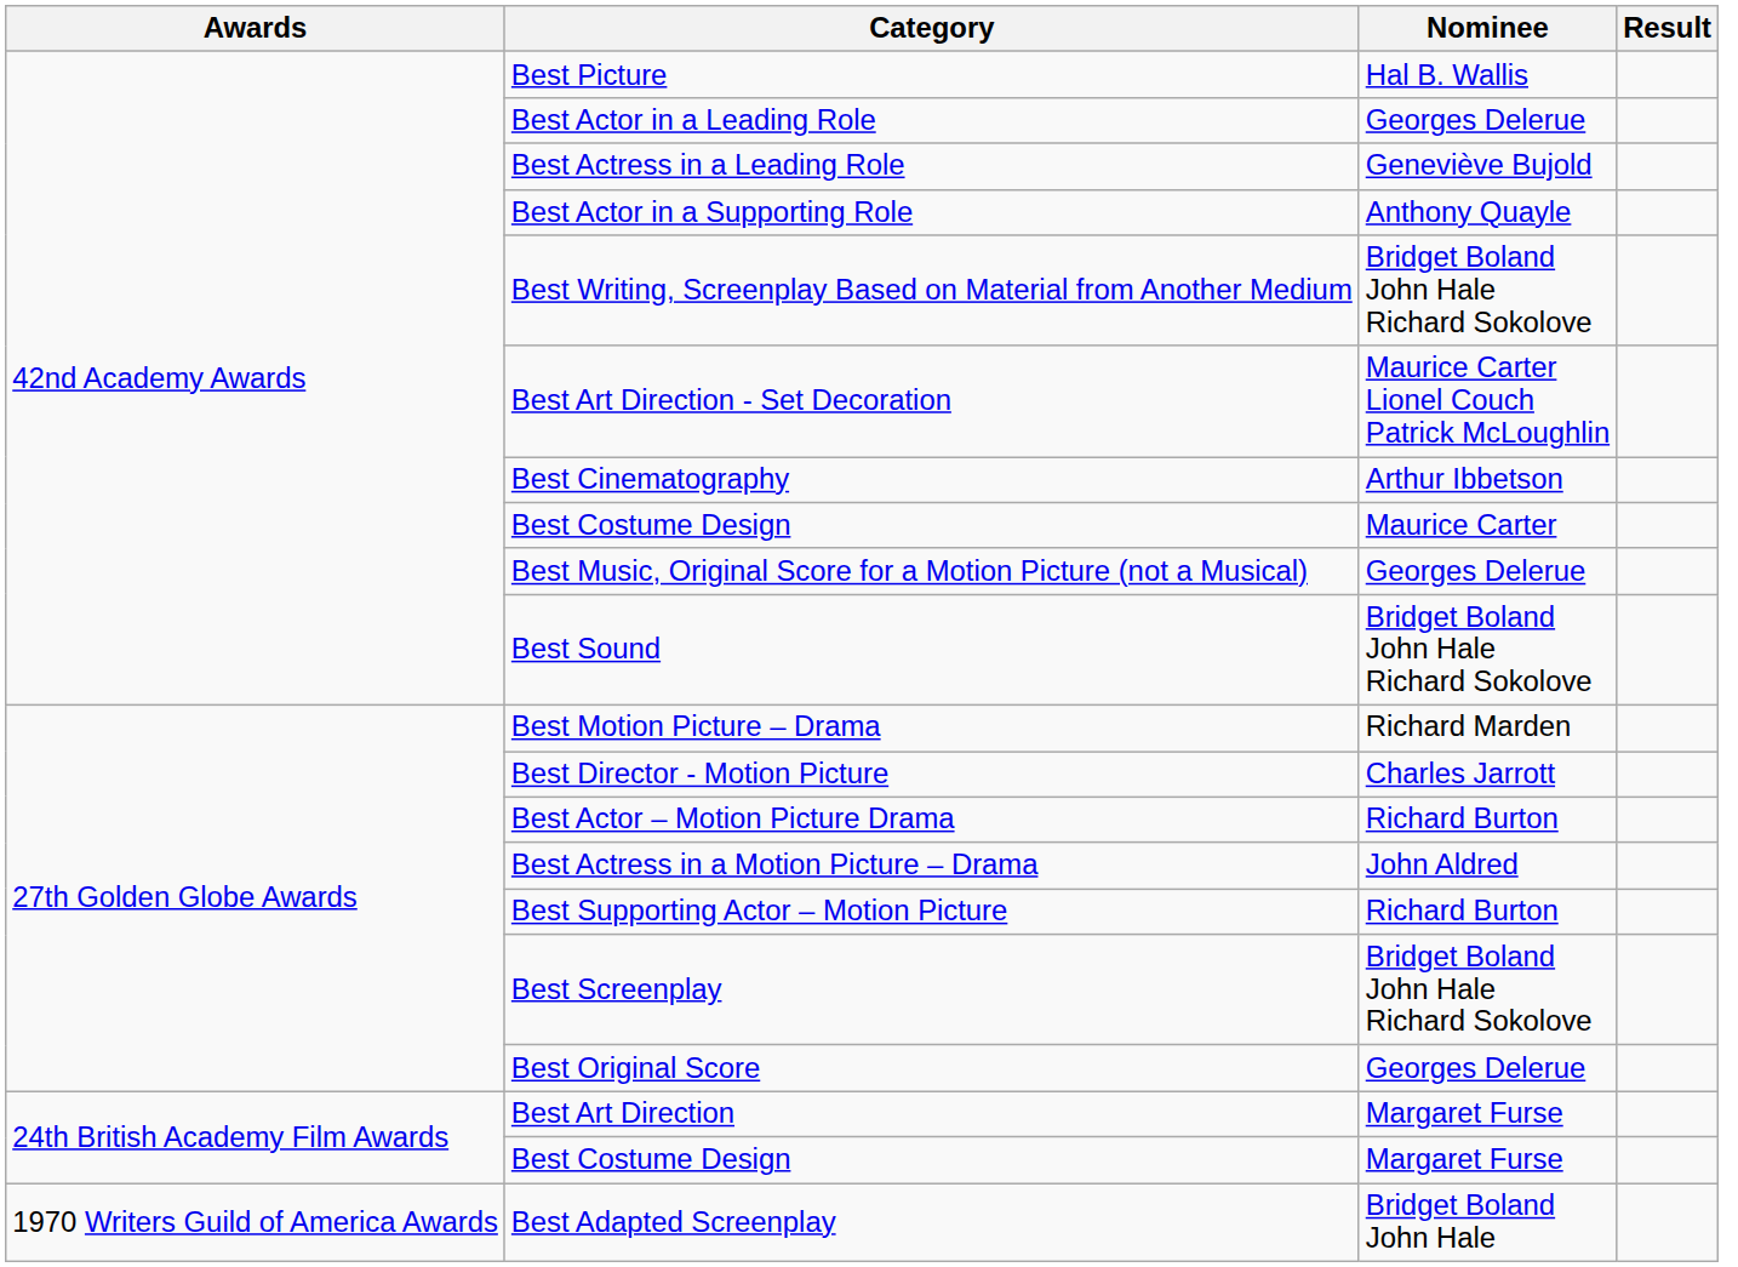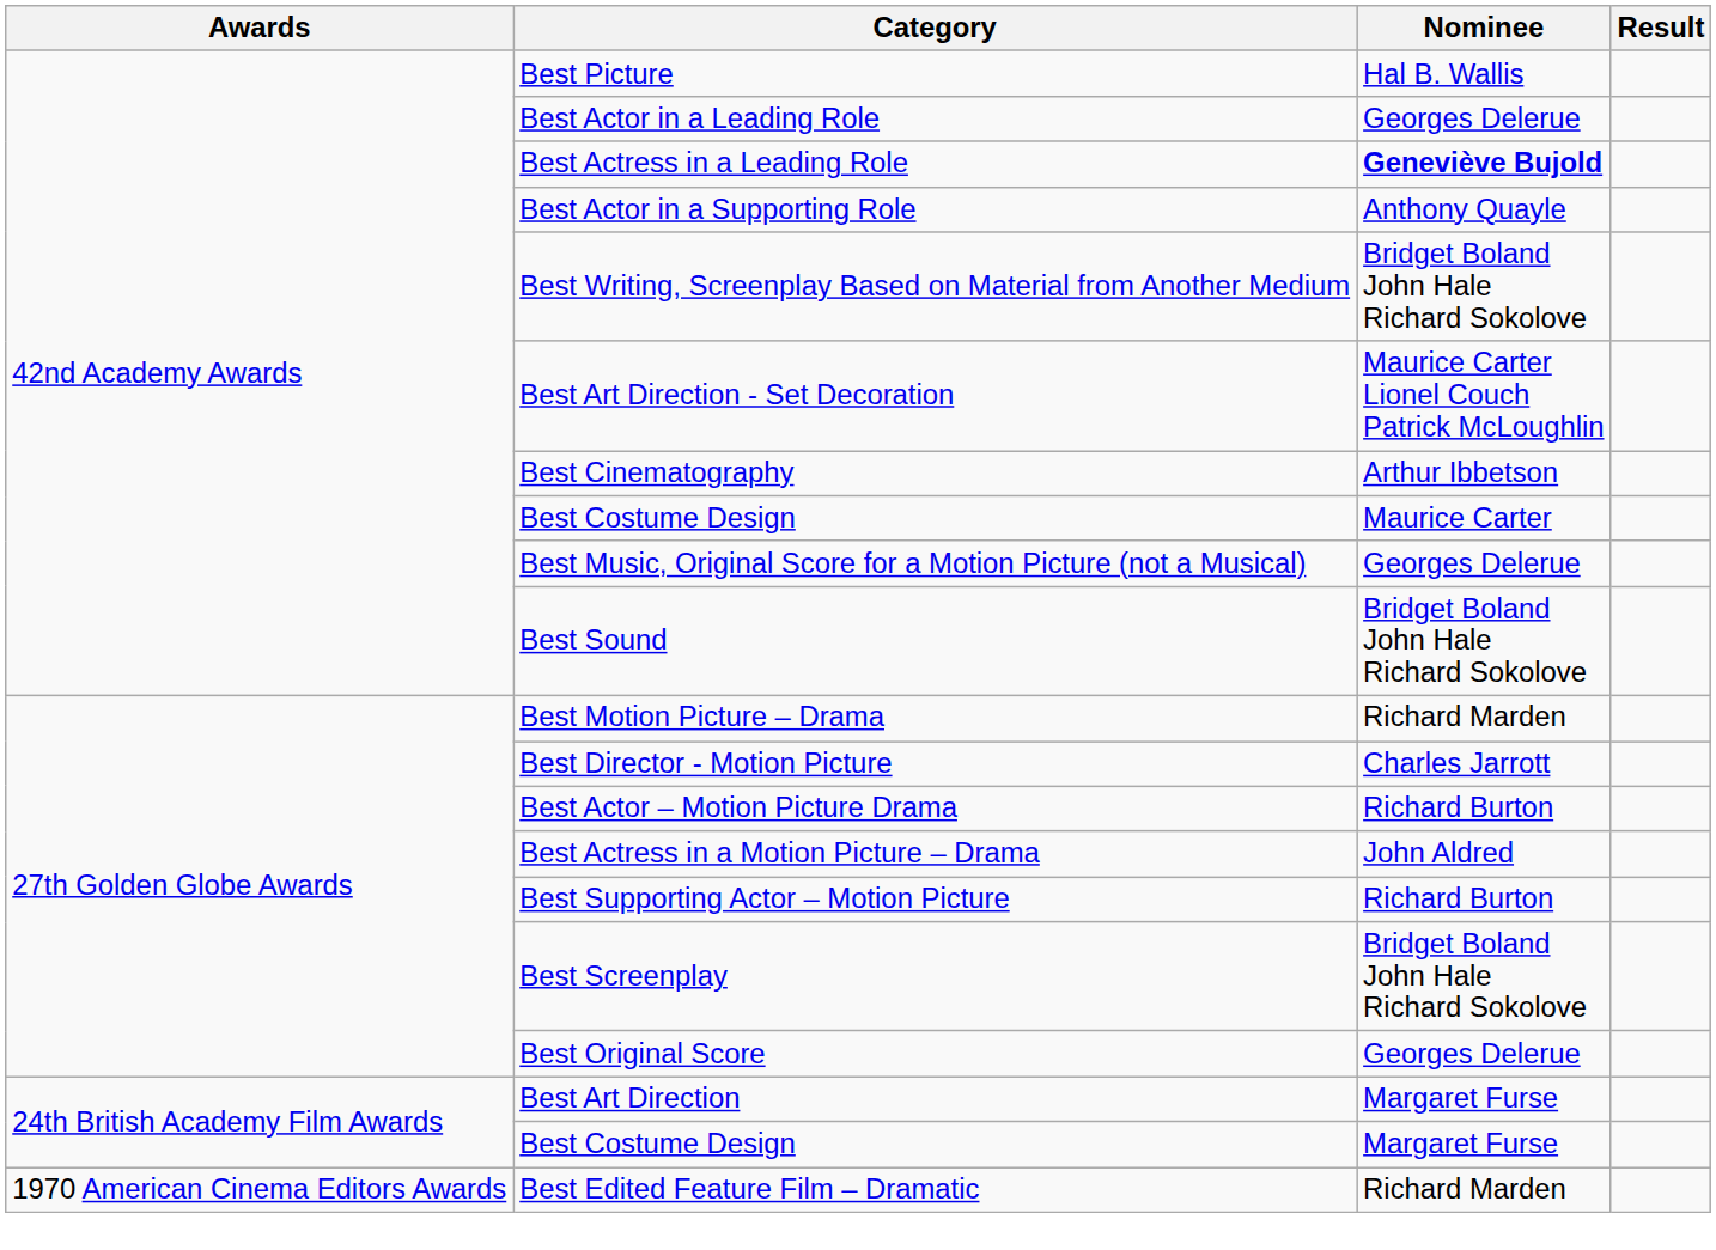 <table class="wikitable">
 <tr>
 <th>Awards</th>
 <th>Category</th>
 <th>Nominee</th>
 <th>Result</th>
 </tr>
 <tr>
 <td rowspan="10"><a href='#'>42nd Academy Awards</a></td>
 <td><a href='#'>Best Picture</a></td>
 <td><a href='#'>Hal B. Wallis</a></td>
 <td></td>
 </tr>
 <tr>
 <td><a href='#'>Best Actor in a Leading Role</a></td>
 <td><a href='#'>Georges Delerue</a></td>
 <td></td>
 </tr>
 <tr>
 <td><a href='#'>Best Actress in a Leading Role</a></td>
-<td><a href='#'>Geneviève Bujold</a></td>
+<td><strong><a href='#'>Geneviève Bujold</a></strong></td>
 <td></td>
 </tr>
 <tr>
 <td><a href='#'>Best Actor in a Supporting Role</a></td>
 <td><a href='#'>Anthony Quayle</a></td>
 <td></td>
 </tr>
 <tr>
 <td><a href='#'>Best Writing, Screenplay Based on Material from Another Medium</a></td>
 <td><a href='#'>Bridget Boland</a><br>John Hale<br>Richard Sokolove</td>
 <td></td>
 </tr>
 <tr>
 <td><a href='#'>Best Art Direction - Set Decoration</a></td>
 <td><a href='#'>Maurice Carter</a><br><a href='#'>Lionel Couch</a><br><a href='#'>Patrick McLoughlin</a></td>
 <td></td>
 </tr>
 <tr>
 <td><a href='#'>Best Cinematography</a></td>
 <td><a href='#'>Arthur Ibbetson</a></td>
 <td></td>
 </tr>
 <tr>
 <td><a href='#'>Best Costume Design</a></td>
 <td><a href='#'>Maurice Carter</a></td>
 <td></td>
 </tr>
 <tr>
 <td><a href='#'>Best Music, Original Score for a Motion Picture (not a Musical)</a></td>
 <td><a href='#'>Georges Delerue</a></td>
 <td></td>
 </tr>
 <tr>
 <td><a href='#'>Best Sound</a></td>
 <td><a href='#'>Bridget Boland</a><br>John Hale<br>Richard Sokolove</td>
 <td></td>
 </tr>
 <tr>
 <td rowspan="7"><a href='#'>27th Golden Globe Awards</a></td>
 <td><a href='#'>Best Motion Picture – Drama</a></td>
 <td>Richard Marden</td>
 <td></td>
 </tr>
 <tr>
 <td><a href='#'>Best Director - Motion Picture</a></td>
 <td><a href='#'>Charles Jarrott</a></td>
 <td></td>
 </tr>
 <tr>
 <td><a href='#'>Best Actor – Motion Picture Drama</a></td>
 <td><a href='#'>Richard Burton</a></td>
 <td></td>
 </tr>
 <tr>
 <td><a href='#'>Best Actress in a Motion Picture – Drama</a></td>
 <td><a href='#'>John Aldred</a></td>
 <td></td>
 </tr>
 <tr>
 <td><a href='#'>Best Supporting Actor – Motion Picture</a></td>
 <td><a href='#'>Richard Burton</a></td>
 <td></td>
 </tr>
 <tr>
 <td><a href='#'>Best Screenplay</a></td>
 <td><a href='#'>Bridget Boland</a><br>John Hale<br>Richard Sokolove</td>
 <td></td>
 </tr>
 <tr>
 <td><a href='#'>Best Original Score</a></td>
 <td><a href='#'>Georges Delerue</a></td>
 <td></td>
 </tr>
 <tr>
 <td rowspan="2"><a href='#'>24th British Academy Film Awards</a></td>
 <td><a href='#'>Best Art Direction</a></td>
 <td><a href='#'>Margaret Furse</a></td>
 <td></td>
 </tr>
 <tr>
 <td><a href='#'>Best Costume Design</a></td>
 <td><a href='#'>Margaret Furse</a></td>
 <td></td>
 </tr>
 <tr>
-<td>1970 <a href='#'>Writers Guild of America Awards</a></td>
-<td><a href='#'>Best Adapted Screenplay</a></td>
-<td><a href='#'>Bridget Boland</a><br>John Hale</td>
+<td>1970 <a href='#'>American Cinema Editors Awards</a></td>
+<td><a href='#'>Best Edited Feature Film – Dramatic</a></td>
+<td>Richard Marden</td>
 <td></td>
 </tr>
 </table>
